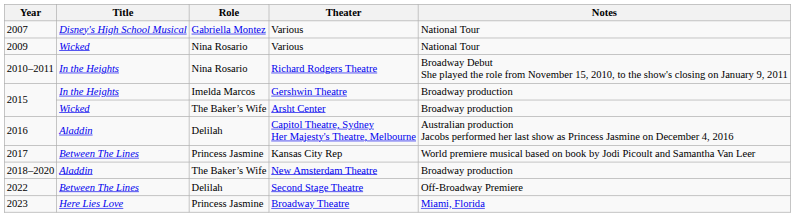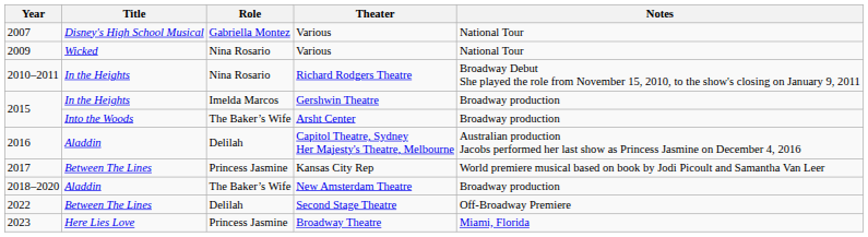 <table class="wikitable sortable">
 <tr>
 <th>Year</th>
 <th>Title</th>
 <th>Role</th>
 <th>Theater</th>
 <th>Notes</th>
 </tr>
 <tr>
 <td>2007</td>
 <td><a href='#'><em>Disney's High School Musical</em></a></td>
 <td><a href='#'>Gabriella Montez</a></td>
 <td>Various</td>
 <td>National Tour</td>
 </tr>
 <tr>
 <td>2009</td>
 <td><a href='#'><em>Wicked</em></a></td>
 <td>Nina Rosario</td>
 <td>Various</td>
 <td>National Tour</td>
 </tr>
 <tr>
 <td>2010–2011</td>
 <td><em><a href='#'>In the Heights</a></em></td>
 <td>Nina Rosario</td>
 <td><a href='#'>Richard Rodgers Theatre</a></td>
 <td>Broadway Debut<br>She played the role from November 15, 2010, to the show's closing on January 9, 2011</td>
 </tr>
 <tr>
 <td rowspan=2>2015</td>
 <td><em><a href='#'>In the Heights</a></em></td>
 <td>Imelda Marcos</td>
 <td><a href='#'>Gershwin Theatre</a></td>
 <td>Broadway production</td>
 </tr>
 <tr>
-<td><a href='#'><em>Wicked</em></a></td>
+<td><em><a href='#'>Into the Woods</a></em></td>
 <td>The Baker’s Wife</td>
 <td><a href='#'>Arsht Center</a></td>
 <td>Broadway production</td>
 </tr>
 <tr>
 <td>2016</td>
 <td><a href='#'><em>Aladdin</em></a></td>
 <td>Delilah</td>
 <td><a href='#'>Capitol Theatre, Sydney</a> <br><a href='#'>Her Majesty's Theatre, Melbourne</a></td>
 <td>Australian production<br>Jacobs performed her last show as Princess Jasmine on December 4, 2016</td>
 </tr>
 <tr>
 <td>2017</td>
 <td><em><a href='#'>Between The Lines</a></em></td>
 <td>Princess Jasmine</td>
 <td>Kansas City Rep</td>
 <td>World premiere musical based on book by Jodi Picoult and Samantha Van Leer</td>
 </tr>
 <tr>
 <td>2018–2020</td>
 <td><a href='#'><em>Aladdin</em></a></td>
 <td>The Baker’s Wife</td>
 <td><a href='#'>New Amsterdam Theatre</a></td>
 <td>Broadway production</td>
 </tr>
 <tr>
 <td>2022</td>
 <td><em><a href='#'>Between The Lines</a></em></td>
 <td>Delilah</td>
 <td><a href='#'>Second Stage Theatre</a></td>
 <td>Off-Broadway Premiere</td>
 </tr>
 <tr>
 <td>2023</td>
 <td><em><a href='#'>Here Lies Love</a></em></td>
 <td>Princess Jasmine</td>
 <td><a href='#'>Broadway Theatre</a></td>
 <td><a href='#'>Miami, Florida</a></td>
 </tr>
 </table>
